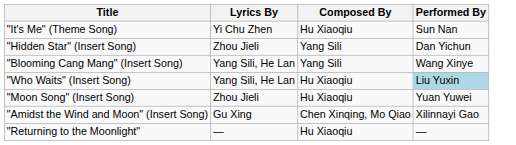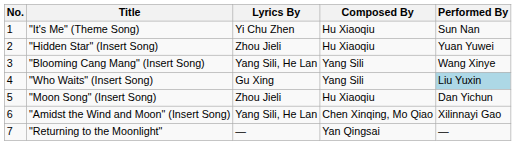 <table class="wikitable">
 <tr>
+<th>No.</th>
 <th>Title</th>
 <th>Lyrics By</th>
 <th>Composed By</th>
 <th>Performed By</th>
 </tr>
 <tr>
+<td>1</td>
 <td>"It's Me" (Theme Song)</td>
 <td>Yi Chu Zhen</td>
 <td>Hu Xiaoqiu</td>
 <td>Sun Nan</td>
 </tr>
 <tr>
+<td>2</td>
 <td>"Hidden Star" (Insert Song)</td>
 <td>Zhou Jieli</td>
-<td>Yang Sili</td>
-<td>Dan Yichun</td>
+<td>Hu Xiaoqiu</td>
+<td>Yuan Yuwei</td>
 </tr>
 <tr>
+<td>3</td>
 <td>"Blooming Cang Mang" (Insert Song)</td>
 <td>Yang Sili, He Lan</td>
 <td>Yang Sili</td>
 <td>Wang Xinye</td>
 </tr>
 <tr>
+<td>4</td>
 <td>"Who Waits" (Insert Song)</td>
-<td>Yang Sili, He Lan</td>
-<td>Hu Xiaoqiu</td>
+<td>Gu Xing</td>
+<td>Yang Sili</td>
 <td style="background: lightblue;">Liu Yuxin</td>
 </tr>
 <tr>
+<td>5</td>
 <td>"Moon Song" (Insert Song)</td>
 <td>Zhou Jieli</td>
 <td>Hu Xiaoqiu</td>
-<td>Yuan Yuwei</td>
+<td>Dan Yichun</td>
 </tr>
 <tr>
+<td>6</td>
 <td>"Amidst the Wind and Moon" (Insert Song)</td>
-<td>Gu Xing</td>
+<td>Yang Sili, He Lan</td>
 <td>Chen Xinqing, Mo Qiao</td>
 <td>Xilinnayi Gao</td>
 </tr>
 <tr>
+<td>7</td>
 <td>"Returning to the Moonlight"</td>
 <td>—</td>
-<td>Hu Xiaoqiu</td>
+<td>Yan Qingsai</td>
 <td>—</td>
 </tr>
 </table>
